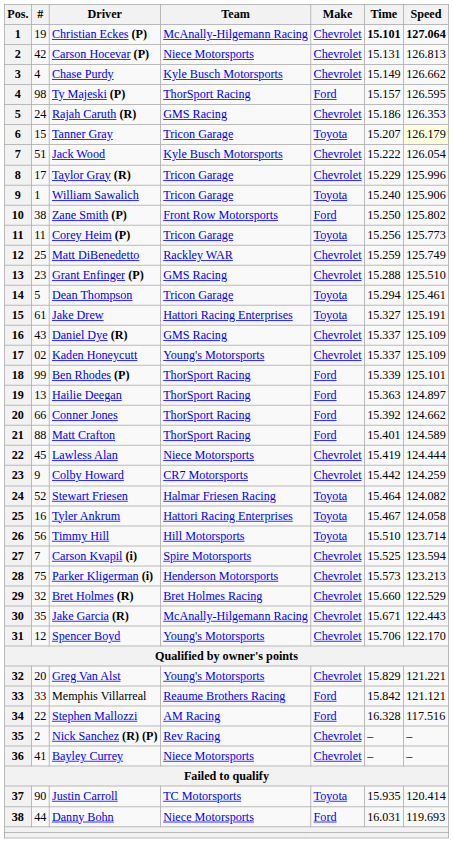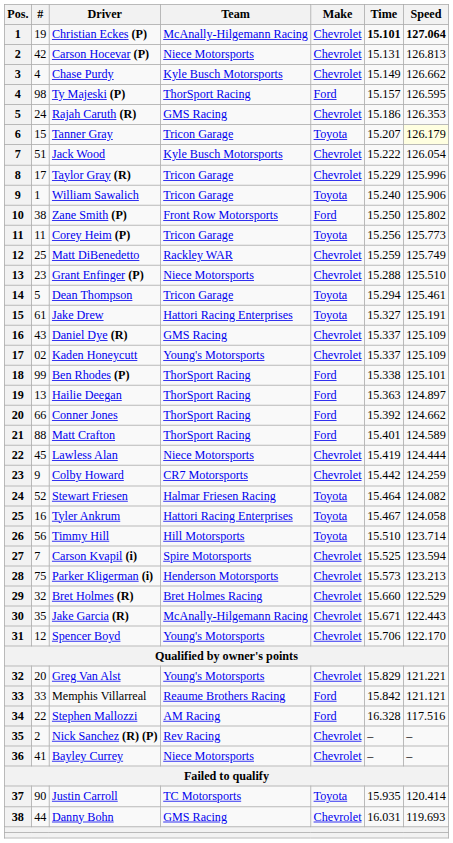 <table class="wikitable" style="font-size:95%">
 <tr>
 <th>Pos.</th>
 <th>#</th>
 <th>Driver</th>
 <th>Team</th>
 <th>Make</th>
 <th>Time</th>
 <th>Speed</th>
 </tr>
 <tr>
 <th>1</th>
 <td>19</td>
 <td><a href='#'>Christian Eckes</a> <strong>(P)</strong></td>
 <td><a href='#'>McAnally-Hilgemann Racing</a></td>
 <td><a href='#'>Chevrolet</a></td>
 <td><strong>15.101</strong></td>
 <td><strong>127.064</strong></td>
 </tr>
 <tr>
 <th>2</th>
 <td>42</td>
 <td><a href='#'>Carson Hocevar</a> <strong>(P)</strong></td>
 <td><a href='#'>Niece Motorsports</a></td>
 <td><a href='#'>Chevrolet</a></td>
 <td>15.131</td>
 <td>126.813</td>
 </tr>
 <tr>
 <th>3</th>
 <td>4</td>
 <td><a href='#'>Chase Purdy</a></td>
 <td><a href='#'>Kyle Busch Motorsports</a></td>
 <td><a href='#'>Chevrolet</a></td>
 <td>15.149</td>
 <td>126.662</td>
 </tr>
 <tr>
 <th>4</th>
 <td>98</td>
 <td><a href='#'>Ty Majeski</a> <strong>(P)</strong></td>
 <td><a href='#'>ThorSport Racing</a></td>
 <td><a href='#'>Ford</a></td>
 <td>15.157</td>
 <td>126.595</td>
 </tr>
 <tr>
 <th>5</th>
 <td>24</td>
 <td><a href='#'>Rajah Caruth</a> <strong>(R)</strong></td>
 <td><a href='#'>GMS Racing</a></td>
 <td><a href='#'>Chevrolet</a></td>
 <td>15.186</td>
 <td>126.353</td>
 </tr>
 <tr>
 <th>6</th>
 <td>15</td>
 <td><a href='#'>Tanner Gray</a></td>
 <td><a href='#'>Tricon Garage</a></td>
 <td><a href='#'>Toyota</a></td>
 <td>15.207</td>
 <td style="background: lightyellow;">126.179</td>
 </tr>
 <tr>
 <th>7</th>
 <td>51</td>
 <td><a href='#'>Jack Wood</a></td>
 <td><a href='#'>Kyle Busch Motorsports</a></td>
 <td><a href='#'>Chevrolet</a></td>
 <td>15.222</td>
 <td>126.054</td>
 </tr>
 <tr>
 <th>8</th>
 <td>17</td>
 <td><a href='#'>Taylor Gray</a> <strong>(R)</strong></td>
 <td><a href='#'>Tricon Garage</a></td>
 <td><a href='#'>Chevrolet</a></td>
 <td>15.229</td>
 <td>125.996</td>
 </tr>
 <tr>
 <th>9</th>
 <td>1</td>
 <td><a href='#'>William Sawalich</a></td>
 <td><a href='#'>Tricon Garage</a></td>
 <td><a href='#'>Toyota</a></td>
 <td>15.240</td>
 <td>125.906</td>
 </tr>
 <tr>
 <th>10</th>
 <td>38</td>
 <td><a href='#'>Zane Smith</a> <strong>(P)</strong></td>
 <td><a href='#'>Front Row Motorsports</a></td>
 <td><a href='#'>Ford</a></td>
 <td>15.250</td>
 <td>125.802</td>
 </tr>
 <tr>
 <th>11</th>
 <td>11</td>
 <td><a href='#'>Corey Heim</a> <strong>(P)</strong></td>
 <td><a href='#'>Tricon Garage</a></td>
 <td><a href='#'>Toyota</a></td>
 <td>15.256</td>
 <td>125.773</td>
 </tr>
 <tr>
 <th>12</th>
 <td>25</td>
 <td><a href='#'>Matt DiBenedetto</a></td>
 <td><a href='#'>Rackley WAR</a></td>
 <td><a href='#'>Chevrolet</a></td>
 <td>15.259</td>
 <td>125.749</td>
 </tr>
 <tr>
 <th>13</th>
 <td>23</td>
 <td><a href='#'>Grant Enfinger</a> <strong>(P)</strong></td>
-<td><a href='#'>GMS Racing</a></td>
+<td><a href='#'>Niece Motorsports</a></td>
 <td><a href='#'>Chevrolet</a></td>
 <td>15.288</td>
 <td>125.510</td>
 </tr>
 <tr>
 <th>14</th>
 <td>5</td>
 <td><a href='#'>Dean Thompson</a></td>
 <td><a href='#'>Tricon Garage</a></td>
 <td><a href='#'>Toyota</a></td>
 <td>15.294</td>
 <td>125.461</td>
 </tr>
 <tr>
 <th>15</th>
 <td>61</td>
 <td><a href='#'>Jake Drew</a></td>
 <td><a href='#'>Hattori Racing Enterprises</a></td>
 <td><a href='#'>Toyota</a></td>
 <td>15.327</td>
 <td>125.191</td>
 </tr>
 <tr>
 <th>16</th>
 <td>43</td>
 <td><a href='#'>Daniel Dye</a> <strong>(R)</strong></td>
 <td><a href='#'>GMS Racing</a></td>
 <td><a href='#'>Chevrolet</a></td>
 <td>15.337</td>
 <td>125.109</td>
 </tr>
 <tr>
 <th>17</th>
 <td>02</td>
 <td><a href='#'>Kaden Honeycutt</a></td>
 <td><a href='#'>Young's Motorsports</a></td>
 <td><a href='#'>Chevrolet</a></td>
 <td>15.337</td>
 <td>125.109</td>
 </tr>
 <tr>
 <th>18</th>
 <td>99</td>
 <td><a href='#'>Ben Rhodes</a> <strong>(P)</strong></td>
 <td><a href='#'>ThorSport Racing</a></td>
 <td><a href='#'>Ford</a></td>
-<td>15.339</td>
+<td>15.338</td>
 <td>125.101</td>
 </tr>
 <tr>
 <th>19</th>
 <td>13</td>
 <td><a href='#'>Hailie Deegan</a></td>
 <td><a href='#'>ThorSport Racing</a></td>
 <td><a href='#'>Ford</a></td>
 <td>15.363</td>
 <td>124.897</td>
 </tr>
 <tr>
 <th>20</th>
 <td>66</td>
 <td><a href='#'>Conner Jones</a></td>
 <td><a href='#'>ThorSport Racing</a></td>
 <td><a href='#'>Ford</a></td>
 <td>15.392</td>
 <td>124.662</td>
 </tr>
 <tr>
 <th>21</th>
 <td>88</td>
 <td><a href='#'>Matt Crafton</a></td>
 <td><a href='#'>ThorSport Racing</a></td>
 <td><a href='#'>Ford</a></td>
 <td>15.401</td>
 <td>124.589</td>
 </tr>
 <tr>
 <th>22</th>
 <td>45</td>
 <td><a href='#'>Lawless Alan</a></td>
 <td><a href='#'>Niece Motorsports</a></td>
 <td><a href='#'>Chevrolet</a></td>
 <td>15.419</td>
 <td>124.444</td>
 </tr>
 <tr>
 <th>23</th>
 <td>9</td>
 <td><a href='#'>Colby Howard</a></td>
 <td><a href='#'>CR7 Motorsports</a></td>
 <td><a href='#'>Chevrolet</a></td>
 <td>15.442</td>
 <td>124.259</td>
 </tr>
 <tr>
 <th>24</th>
 <td>52</td>
 <td><a href='#'>Stewart Friesen</a></td>
 <td><a href='#'>Halmar Friesen Racing</a></td>
 <td><a href='#'>Toyota</a></td>
 <td>15.464</td>
 <td>124.082</td>
 </tr>
 <tr>
 <th>25</th>
 <td>16</td>
 <td><a href='#'>Tyler Ankrum</a></td>
 <td><a href='#'>Hattori Racing Enterprises</a></td>
 <td><a href='#'>Toyota</a></td>
 <td>15.467</td>
 <td>124.058</td>
 </tr>
 <tr>
 <th>26</th>
 <td>56</td>
 <td><a href='#'>Timmy Hill</a></td>
 <td><a href='#'>Hill Motorsports</a></td>
 <td><a href='#'>Toyota</a></td>
 <td>15.510</td>
 <td>123.714</td>
 </tr>
 <tr>
 <th>27</th>
 <td>7</td>
 <td><a href='#'>Carson Kvapil</a> <strong>(i)</strong></td>
 <td><a href='#'>Spire Motorsports</a></td>
 <td><a href='#'>Chevrolet</a></td>
 <td>15.525</td>
 <td>123.594</td>
 </tr>
 <tr>
 <th>28</th>
 <td>75</td>
 <td><a href='#'>Parker Kligerman</a> <strong>(i)</strong></td>
 <td><a href='#'>Henderson Motorsports</a></td>
 <td><a href='#'>Chevrolet</a></td>
 <td>15.573</td>
 <td>123.213</td>
 </tr>
 <tr>
 <th>29</th>
 <td>32</td>
 <td><a href='#'>Bret Holmes</a> <strong>(R)</strong></td>
 <td><a href='#'>Bret Holmes Racing</a></td>
 <td><a href='#'>Chevrolet</a></td>
 <td>15.660</td>
 <td>122.529</td>
 </tr>
 <tr>
 <th>30</th>
 <td>35</td>
 <td><a href='#'>Jake Garcia</a> <strong>(R)</strong></td>
 <td><a href='#'>McAnally-Hilgemann Racing</a></td>
 <td><a href='#'>Chevrolet</a></td>
 <td>15.671</td>
 <td>122.443</td>
 </tr>
 <tr>
 <th>31</th>
 <td>12</td>
 <td><a href='#'>Spencer Boyd</a></td>
 <td><a href='#'>Young's Motorsports</a></td>
 <td><a href='#'>Chevrolet</a></td>
 <td>15.706</td>
 <td>122.170</td>
 </tr>
 <tr>
 <th colspan="7">Qualified by owner's points</th>
 </tr>
 <tr>
 <th>32</th>
 <td>20</td>
 <td><a href='#'>Greg Van Alst</a></td>
 <td><a href='#'>Young's Motorsports</a></td>
 <td><a href='#'>Chevrolet</a></td>
 <td>15.829</td>
 <td>121.221</td>
 </tr>
 <tr>
 <th>33</th>
 <td>33</td>
 <td>Memphis Villarreal</td>
 <td><a href='#'>Reaume Brothers Racing</a></td>
 <td><a href='#'>Ford</a></td>
 <td>15.842</td>
 <td>121.121</td>
 </tr>
 <tr>
 <th>34</th>
 <td>22</td>
 <td><a href='#'>Stephen Mallozzi</a></td>
 <td><a href='#'>AM Racing</a></td>
 <td><a href='#'>Ford</a></td>
 <td>16.328</td>
 <td>117.516</td>
 </tr>
 <tr>
 <th>35</th>
 <td>2</td>
 <td><a href='#'>Nick Sanchez</a> <strong>(R)</strong> <strong>(P)</strong></td>
 <td><a href='#'>Rev Racing</a></td>
 <td><a href='#'>Chevrolet</a></td>
 <td>–</td>
 <td>–</td>
 </tr>
 <tr>
 <th>36</th>
 <td>41</td>
 <td><a href='#'>Bayley Currey</a></td>
 <td><a href='#'>Niece Motorsports</a></td>
 <td><a href='#'>Chevrolet</a></td>
 <td>–</td>
 <td>–</td>
 </tr>
 <tr>
 <th colspan="7">Failed to qualify</th>
 </tr>
 <tr>
 <th>37</th>
 <td>90</td>
 <td><a href='#'>Justin Carroll</a></td>
 <td><a href='#'>TC Motorsports</a></td>
 <td><a href='#'>Toyota</a></td>
 <td>15.935</td>
 <td>120.414</td>
 </tr>
 <tr>
 <th>38</th>
 <td>44</td>
 <td><a href='#'>Danny Bohn</a></td>
-<td><a href='#'>Niece Motorsports</a></td>
-<td><a href='#'>Ford</a></td>
+<td><a href='#'>GMS Racing</a></td>
+<td><a href='#'>Chevrolet</a></td>
 <td>16.031</td>
 <td>119.693</td>
 </tr>
 <tr>
 <th colspan="7"></th>
 </tr>
 <tr>
 <th colspan="7"></th>
 </tr>
 </table>
